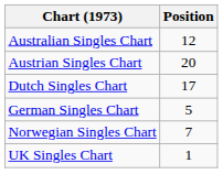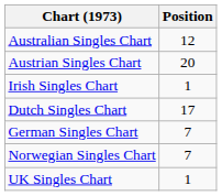 <table class="wikitable sortable">
 <tr>
 <th align="left">Chart (1973)</th>
 <th align="left">Position</th>
 </tr>
 <tr>
 <td align="left"><a href='#'>Australian Singles Chart</a></td>
 <td style="text-align:center;">12</td>
 </tr>
 <tr>
 <td align="left"><a href='#'>Austrian Singles Chart</a></td>
 <td style="text-align:center;">20</td>
 </tr>
 <tr>
+<td align="left"><a href='#'>Irish Singles Chart</a></td>
+<td style="text-align:center;">1</td>
+</tr>
+<tr>
 <td align="left"><a href='#'>Dutch Singles Chart</a></td>
 <td style="text-align:center;">17</td>
 </tr>
 <tr>
 <td align="left"><a href='#'>German Singles Chart</a></td>
-<td style="text-align:center;">5</td>
+<td style="text-align:center;">7</td>
 </tr>
 <tr>
 <td align="left"><a href='#'>Norwegian Singles Chart</a></td>
 <td style="text-align:center;">7</td>
 </tr>
 <tr>
 <td align="left"><a href='#'>UK Singles Chart</a></td>
 <td style="text-align:center;">1</td>
 </tr>
 </table>
